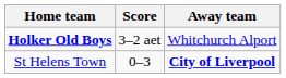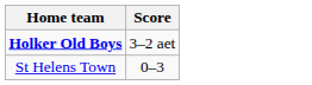 <table class="wikitable" style="text-align: center">
 <tr>
 <th>Home team</th>
 <th>Score</th>
-<th>Away team</th>
 </tr>
 <tr>
 <td><strong><a href='#'>Holker Old Boys</a></strong></td>
 <td>3–2 aet</td>
-<td><a href='#'>Whitchurch Alport</a></td>
 </tr>
 <tr>
 <td><a href='#'>St Helens Town</a></td>
 <td>0–3</td>
-<td><strong><a href='#'>City of Liverpool</a></strong></td>
 </tr>
 </table>
